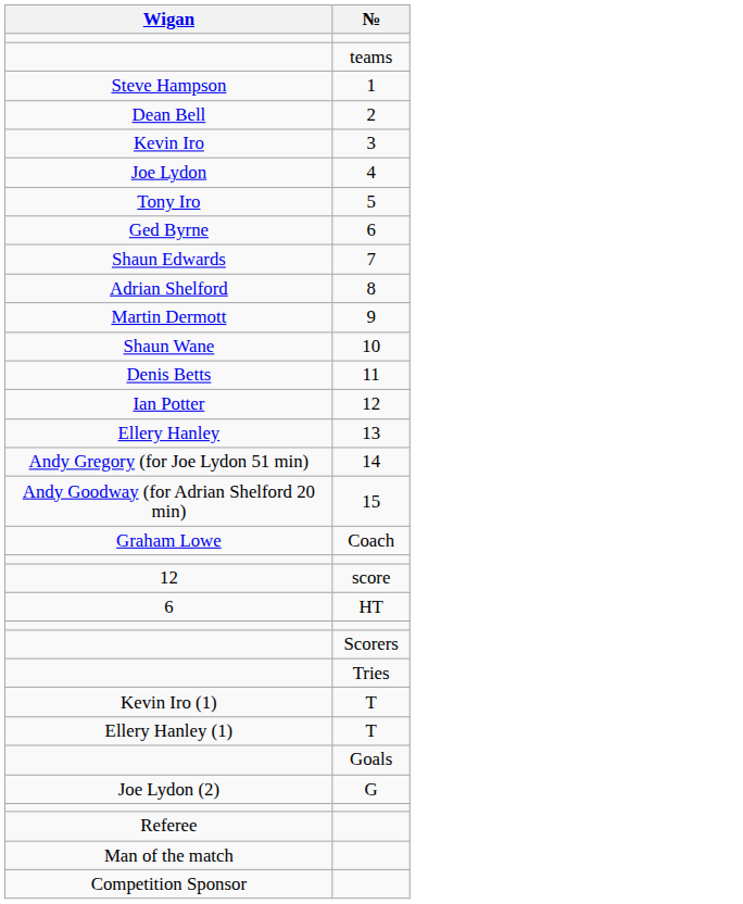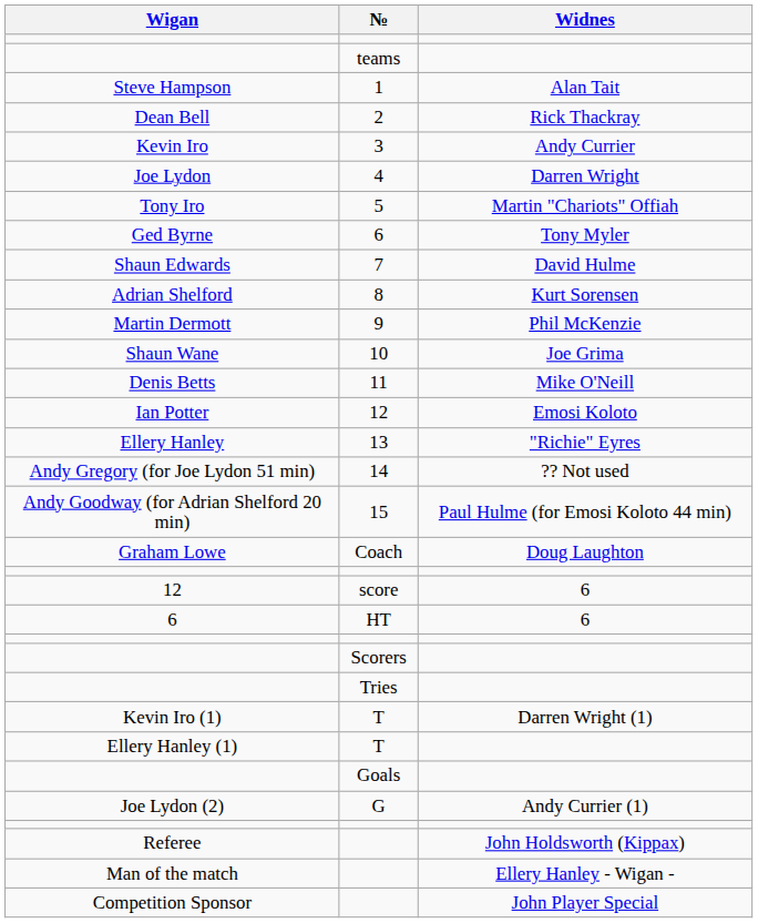 <table class="wikitable" style="text-align:center;">
 <tr>
 <th width=280 abbr=winner><a href='#'>Wigan</a></th>
 <th width=60 abbr="Number">№</th>
+<th width=280 abbr=runner-up><a href='#'>Widnes</a></th>
 </tr>
 <tr>
+<td></td>
 <td></td>
 <td></td>
 </tr>
 <tr>
 <td></td>
 <td>teams</td>
+<td></td>
 </tr>
 <tr>
 <td><a href='#'>Steve Hampson</a></td>
 <td>1</td>
+<td><a href='#'>Alan Tait</a></td>
 </tr>
 <tr>
 <td><a href='#'>Dean Bell</a></td>
 <td>2</td>
+<td><a href='#'>Rick Thackray</a></td>
 </tr>
 <tr>
 <td><a href='#'>Kevin Iro</a></td>
 <td>3</td>
+<td><a href='#'>Andy Currier</a></td>
 </tr>
 <tr>
 <td><a href='#'>Joe Lydon</a></td>
 <td>4</td>
+<td><a href='#'>Darren Wright</a></td>
 </tr>
 <tr>
 <td><a href='#'>Tony Iro</a></td>
 <td>5</td>
+<td><a href='#'>Martin "Chariots" Offiah</a></td>
 </tr>
 <tr>
 <td><a href='#'>Ged Byrne</a></td>
 <td>6</td>
+<td><a href='#'>Tony Myler</a></td>
 </tr>
 <tr>
 <td><a href='#'>Shaun Edwards</a></td>
 <td>7</td>
+<td><a href='#'>David Hulme</a></td>
 </tr>
 <tr>
 <td><a href='#'>Adrian Shelford</a></td>
 <td>8</td>
+<td><a href='#'>Kurt Sorensen</a></td>
 </tr>
 <tr>
 <td><a href='#'>Martin Dermott</a></td>
 <td>9</td>
+<td><a href='#'>Phil McKenzie</a></td>
 </tr>
 <tr>
 <td><a href='#'>Shaun Wane</a></td>
 <td>10</td>
+<td><a href='#'>Joe Grima</a></td>
 </tr>
 <tr>
 <td><a href='#'>Denis Betts</a></td>
 <td>11</td>
+<td><a href='#'>Mike O'Neill</a></td>
 </tr>
 <tr>
 <td><a href='#'>Ian Potter</a></td>
 <td>12</td>
+<td><a href='#'>Emosi Koloto</a></td>
 </tr>
 <tr>
 <td><a href='#'>Ellery Hanley</a></td>
 <td>13</td>
+<td><a href='#'>"Richie" Eyres</a></td>
 </tr>
 <tr>
 <td><a href='#'>Andy Gregory</a> (for Joe Lydon 51 min)</td>
 <td>14</td>
+<td>?? Not used</td>
 </tr>
 <tr>
 <td><a href='#'>Andy Goodway</a> (for Adrian Shelford 20 min)</td>
 <td>15</td>
+<td><a href='#'>Paul Hulme</a> (for Emosi Koloto 44 min)</td>
 </tr>
 <tr>
 <td><a href='#'>Graham Lowe</a></td>
 <td>Coach</td>
+<td><a href='#'>Doug Laughton</a></td>
 </tr>
 <tr>
+<td></td>
 <td></td>
 <td></td>
 </tr>
 <tr>
 <td>12</td>
 <td>score</td>
+<td>6</td>
 </tr>
 <tr>
 <td>6</td>
 <td>HT</td>
+<td>6</td>
 </tr>
 <tr>
+<td></td>
 <td></td>
 <td></td>
 </tr>
 <tr>
 <td></td>
 <td>Scorers</td>
+<td></td>
 </tr>
 <tr>
 <td></td>
 <td>Tries</td>
+<td></td>
 </tr>
 <tr>
 <td>Kevin Iro (1)</td>
 <td>T</td>
+<td>Darren Wright (1)</td>
 </tr>
 <tr>
 <td>Ellery Hanley (1)</td>
 <td>T</td>
+<td></td>
 </tr>
 <tr>
 <td></td>
 <td>Goals</td>
+<td></td>
 </tr>
 <tr>
 <td>Joe Lydon (2)</td>
 <td>G</td>
+<td>Andy Currier (1)</td>
 </tr>
 <tr>
+<td></td>
 <td></td>
 <td></td>
 </tr>
 <tr>
 <td>Referee</td>
 <td></td>
+<td><a href='#'>John Holdsworth</a> (<a href='#'>Kippax</a>)</td>
 </tr>
 <tr>
 <td>Man of the match</td>
 <td></td>
+<td><a href='#'>Ellery Hanley</a> - Wigan - </td>
 </tr>
 <tr>
 <td>Competition Sponsor</td>
 <td></td>
+<td><a href='#'>John Player Special</a></td>
 </tr>
 </table>
